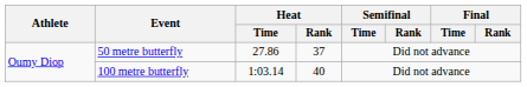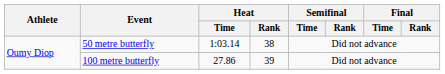 <table class="wikitable" style="text-align:center; font-size:90%; width:50%;">
 <tr>
 <th rowspan="2">Athlete</th>
 <th rowspan="2">Event</th>
 <th colspan="2">Heat</th>
 <th colspan="2">Semifinal</th>
 <th colspan="2">Final</th>
 </tr>
 <tr style="font-size:95%">
 <th>Time</th>
 <th>Rank</th>
 <th>Time</th>
 <th>Rank</th>
 <th>Time</th>
 <th>Rank</th>
 </tr>
 <tr>
 <td align=left rowspan=2><a href='#'>Oumy Diop</a></td>
 <td align=left><a href='#'>50 metre butterfly</a></td>
-<td>27.86</td>
-<td>37</td>
+<td>1:03.14</td>
+<td>38</td>
 <td colspan=4>Did not advance</td>
 </tr>
 <tr>
 <td align=left><a href='#'>100 metre butterfly</a></td>
-<td>1:03.14</td>
-<td>40</td>
+<td>27.86</td>
+<td>39</td>
 <td colspan=4>Did not advance</td>
 </tr>
 </table>
